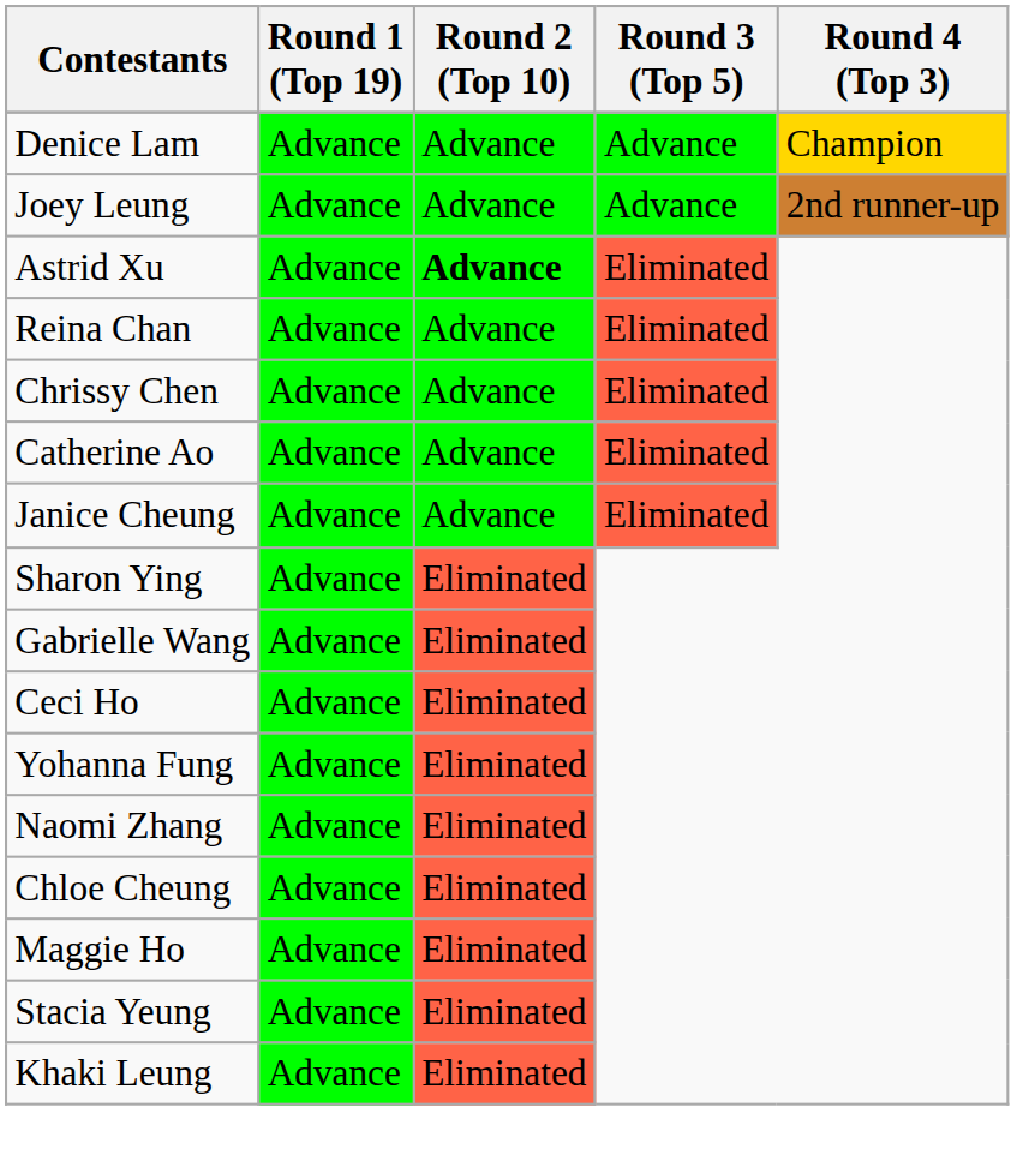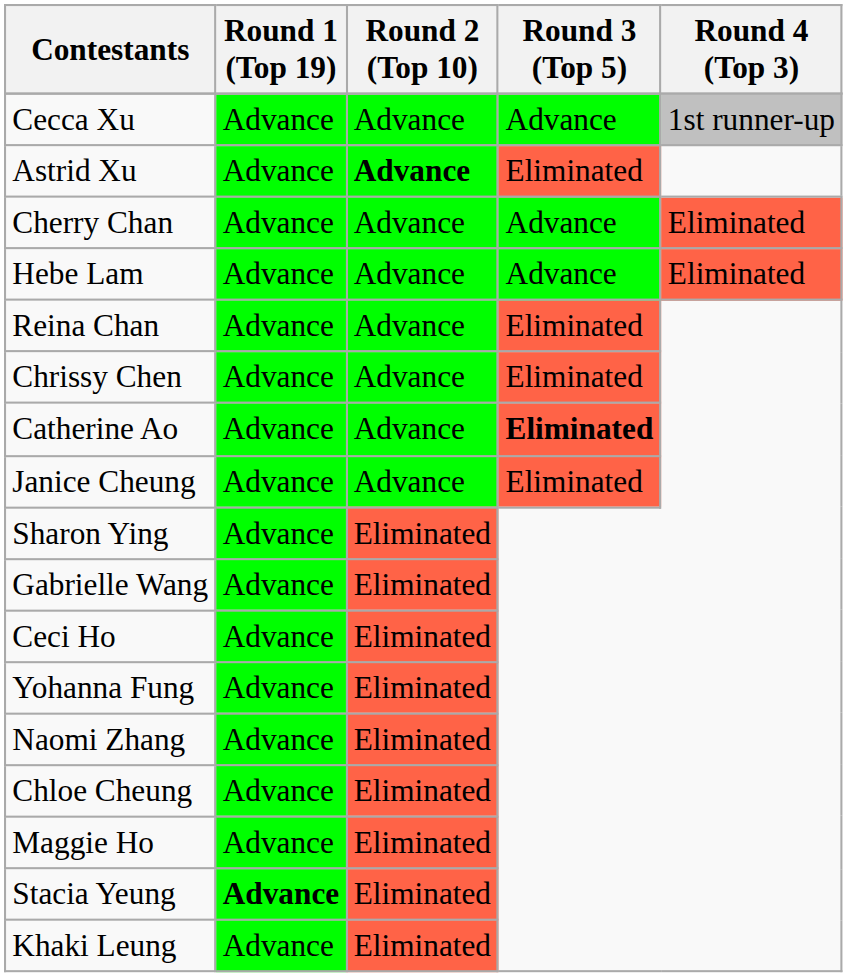 <table class="wikitable" style="font-size: 95%;">
 <tr>
 <th>Contestants</th>
 <th>Round 1 <br>(Top 19)<br></th>
 <th>Round 2<br>(Top 10)<br></th>
 <th>Round 3<br>(Top 5)<br></th>
 <th>Round 4<br>(Top 3)<br></th>
 </tr>
 <tr>
 </tr>
 <tr>
-<td>Denice Lam</td>
+<td>Cecca Xu</td>
 <td bgcolor="lime">Advance</td>
 <td bgcolor="lime">Advance</td>
 <td bgcolor="lime">Advance</td>
-<td bgcolor="gold">Champion</td>
-</tr>
-<tr>
-<td>Joey Leung</td>
-<td bgcolor="lime">Advance</td>
-<td bgcolor="lime">Advance</td>
-<td bgcolor="lime">Advance</td>
-<td bgcolor="CD7F32">2nd runner-up</td>
+<td bgcolor="silver">1st runner-up</td>
 </tr>
 <tr>
 <td>Astrid Xu</td>
 <td bgcolor="lime">Advance</td>
 <td bgcolor="lime"><strong>Advance</strong></td>
+<td bgcolor="tomato">Eliminated</td>
+</tr>
+<tr>
+<td>Cherry Chan</td>
+<td bgcolor="lime">Advance</td>
+<td bgcolor="lime">Advance</td>
+<td bgcolor="lime">Advance</td>
+<td bgcolor="tomato">Eliminated</td>
+</tr>
+<tr>
+<td>Hebe Lam</td>
+<td bgcolor="lime">Advance</td>
+<td bgcolor="lime">Advance</td>
+<td bgcolor="lime">Advance</td>
 <td bgcolor="tomato">Eliminated</td>
 </tr>
 <tr>
 <td>Reina Chan</td>
 <td bgcolor="lime">Advance</td>
 <td bgcolor="lime">Advance</td>
 <td bgcolor="tomato">Eliminated</td>
 </tr>
 <tr>
 <td>Chrissy Chen</td>
 <td bgcolor="lime">Advance</td>
 <td bgcolor="lime">Advance</td>
 <td bgcolor="tomato">Eliminated</td>
 </tr>
 <tr>
 <td>Catherine Ao</td>
 <td bgcolor="lime">Advance</td>
 <td bgcolor="lime">Advance</td>
-<td bgcolor="tomato">Eliminated</td>
+<td bgcolor="tomato"><strong>Eliminated</strong></td>
 </tr>
 <tr>
 <td>Janice Cheung</td>
 <td bgcolor="lime">Advance</td>
 <td bgcolor="lime">Advance</td>
 <td bgcolor="tomato">Eliminated</td>
 </tr>
 <tr>
 <td>Sharon Ying</td>
 <td bgcolor="lime">Advance</td>
 <td bgcolor="tomato">Eliminated</td>
 </tr>
 <tr>
 <td>Gabrielle Wang</td>
 <td bgcolor="lime">Advance</td>
 <td bgcolor="tomato">Eliminated</td>
 </tr>
 <tr>
 <td>Ceci Ho</td>
 <td bgcolor="lime">Advance</td>
 <td bgcolor="tomato">Eliminated</td>
 </tr>
 <tr>
 <td>Yohanna Fung</td>
 <td bgcolor="lime">Advance</td>
 <td bgcolor="tomato">Eliminated</td>
 </tr>
 <tr>
 <td>Naomi Zhang</td>
 <td bgcolor="lime">Advance</td>
 <td bgcolor="tomato">Eliminated</td>
 </tr>
 <tr>
 <td>Chloe Cheung</td>
 <td bgcolor="lime">Advance</td>
 <td bgcolor="tomato">Eliminated</td>
 </tr>
 <tr>
 <td>Maggie Ho</td>
 <td bgcolor="lime">Advance</td>
 <td bgcolor="tomato">Eliminated</td>
 </tr>
 <tr>
 <td>Stacia Yeung</td>
-<td bgcolor="lime">Advance</td>
+<td bgcolor="lime"><strong>Advance</strong></td>
 <td bgcolor="tomato">Eliminated</td>
 </tr>
 <tr>
 <td>Khaki Leung</td>
 <td bgcolor="lime">Advance</td>
 <td bgcolor="tomato">Eliminated</td>
 </tr>
 </table>
